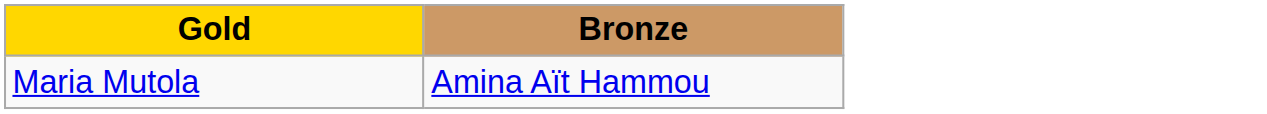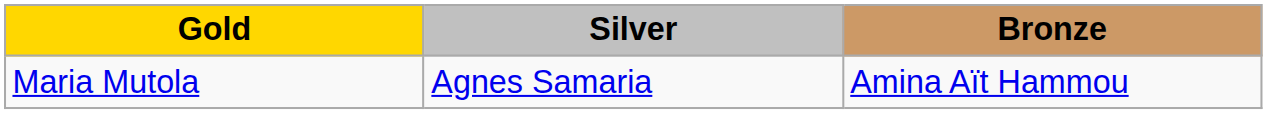 <table class="wikitable" style="text-align:left">
 <tr align="center">
 <td width=200 bgcolor=gold><strong>Gold</strong></td>
+<td width=200 bgcolor=silver><strong>Silver</strong></td>
 <td width=200 bgcolor=CC9966><strong>Bronze</strong></td>
 </tr>
 <tr>
 <td><a href='#'>Maria Mutola</a><br><em></em></td>
+<td><a href='#'>Agnes Samaria</a><br><em></em></td>
 <td><a href='#'>Amina Aït Hammou</a><br><em></em></td>
 </tr>
 </table>
